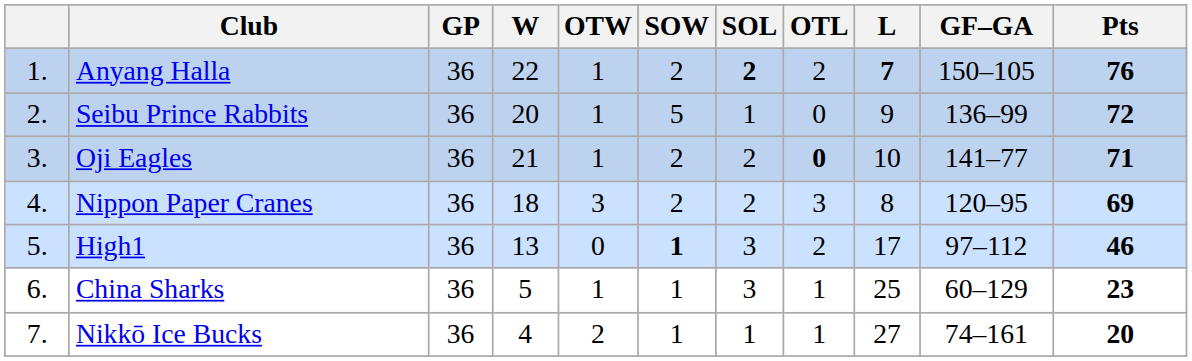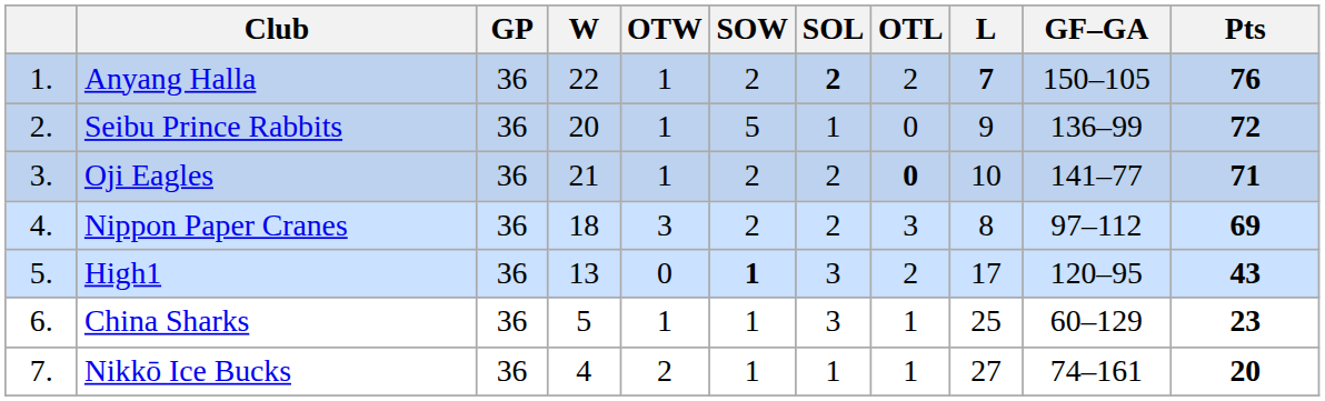 <table class="wikitable">
 <tr>
 <th width="30"></th>
 <th width="200">Club</th>
 <th width="30">GP</th>
 <th width="30">W</th>
 <th width="30">OTW</th>
 <th width="30">SOW</th>
 <th width="30">SOL</th>
 <th width="30">OTL</th>
 <th width="30">L</th>
 <th width="70">GF–GA</th>
 <th width="70">Pts</th>
 </tr>
 <tr bgcolor="#BCD2EE" align="center">
 <td>1.</td>
 <td align="left"><a href='#'>Anyang Halla</a></td>
 <td>36</td>
 <td>22</td>
 <td>1</td>
 <td>2</td>
 <td><strong>2</strong></td>
 <td>2</td>
 <td><strong>7</strong></td>
 <td>150–105</td>
 <td><strong>76</strong></td>
 </tr>
 <tr bgcolor="#BCD2EE" align="center">
 <td>2.</td>
 <td align="left"><a href='#'>Seibu Prince Rabbits</a></td>
 <td>36</td>
 <td>20</td>
 <td>1</td>
 <td>5</td>
 <td>1</td>
 <td>0</td>
 <td>9</td>
 <td>136–99</td>
 <td><strong>72</strong></td>
 </tr>
 <tr bgcolor="#BCD2EE" align="center">
 <td>3.</td>
 <td align="left"><a href='#'>Oji Eagles</a></td>
 <td>36</td>
 <td>21</td>
 <td>1</td>
 <td>2</td>
 <td>2</td>
 <td><strong>0</strong></td>
 <td>10</td>
 <td>141–77</td>
 <td><strong>71</strong></td>
 </tr>
 <tr bgcolor="#CAE1FF" align="center">
 <td>4.</td>
 <td align="left"><a href='#'>Nippon Paper Cranes</a></td>
 <td>36</td>
 <td>18</td>
 <td>3</td>
 <td>2</td>
 <td>2</td>
 <td>3</td>
 <td>8</td>
-<td>120–95</td>
+<td>97–112</td>
 <td><strong>69</strong></td>
 </tr>
 <tr bgcolor="#CAE1FF" align="center">
 <td>5.</td>
 <td align="left"><a href='#'>High1</a></td>
 <td>36</td>
 <td>13</td>
 <td>0</td>
 <td><strong>1</strong></td>
 <td>3</td>
 <td>2</td>
 <td>17</td>
-<td>97–112</td>
-<td><strong>46</strong></td>
+<td>120–95</td>
+<td><strong>43</strong></td>
 </tr>
 <tr bgcolor="#FFFFFF" align="center">
 <td>6.</td>
 <td align="left"><a href='#'>China Sharks</a></td>
 <td>36</td>
 <td>5</td>
 <td>1</td>
 <td>1</td>
 <td>3</td>
 <td>1</td>
 <td>25</td>
 <td>60–129</td>
 <td><strong>23</strong></td>
 </tr>
 <tr bgcolor="#FFFFFF" align="center">
 <td>7.</td>
 <td align="left"><a href='#'>Nikkō Ice Bucks</a></td>
 <td>36</td>
 <td>4</td>
 <td>2</td>
 <td>1</td>
 <td>1</td>
 <td>1</td>
 <td>27</td>
 <td>74–161</td>
 <td><strong>20</strong></td>
 </tr>
 </table>
